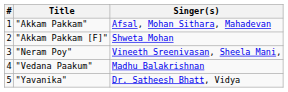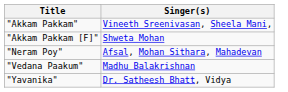 <table class="wikitable tracklist" style="font-size:95%;">
 <tr>
-<th>#</th>
 <th>Title</th>
 <th>Singer(s)</th>
 </tr>
 <tr>
-<td>1</td>
 <td>"Akkam Pakkam"</td>
-<td><a href='#'>Afsal</a>, <a href='#'>Mohan Sithara</a>, <a href='#'>Mahadevan</a></td>
+<td><a href='#'>Vineeth Sreenivasan</a>, <a href='#'>Sheela Mani</a>,</td>
 </tr>
 <tr>
-<td>2</td>
 <td>"Akkam Pakkam [F]"</td>
 <td><a href='#'>Shweta Mohan</a></td>
 </tr>
 <tr>
-<td>3</td>
 <td>"Neram Poy"</td>
-<td><a href='#'>Vineeth Sreenivasan</a>, <a href='#'>Sheela Mani</a>,</td>
+<td><a href='#'>Afsal</a>, <a href='#'>Mohan Sithara</a>, <a href='#'>Mahadevan</a></td>
 </tr>
 <tr>
-<td>4</td>
 <td>"Vedana Paakum"</td>
 <td><a href='#'>Madhu Balakrishnan</a></td>
 </tr>
 <tr>
-<td>5</td>
 <td>"Yavanika"</td>
 <td><a href='#'>Dr. Satheesh Bhatt</a>, Vidya</td>
 </tr>
 </table>
